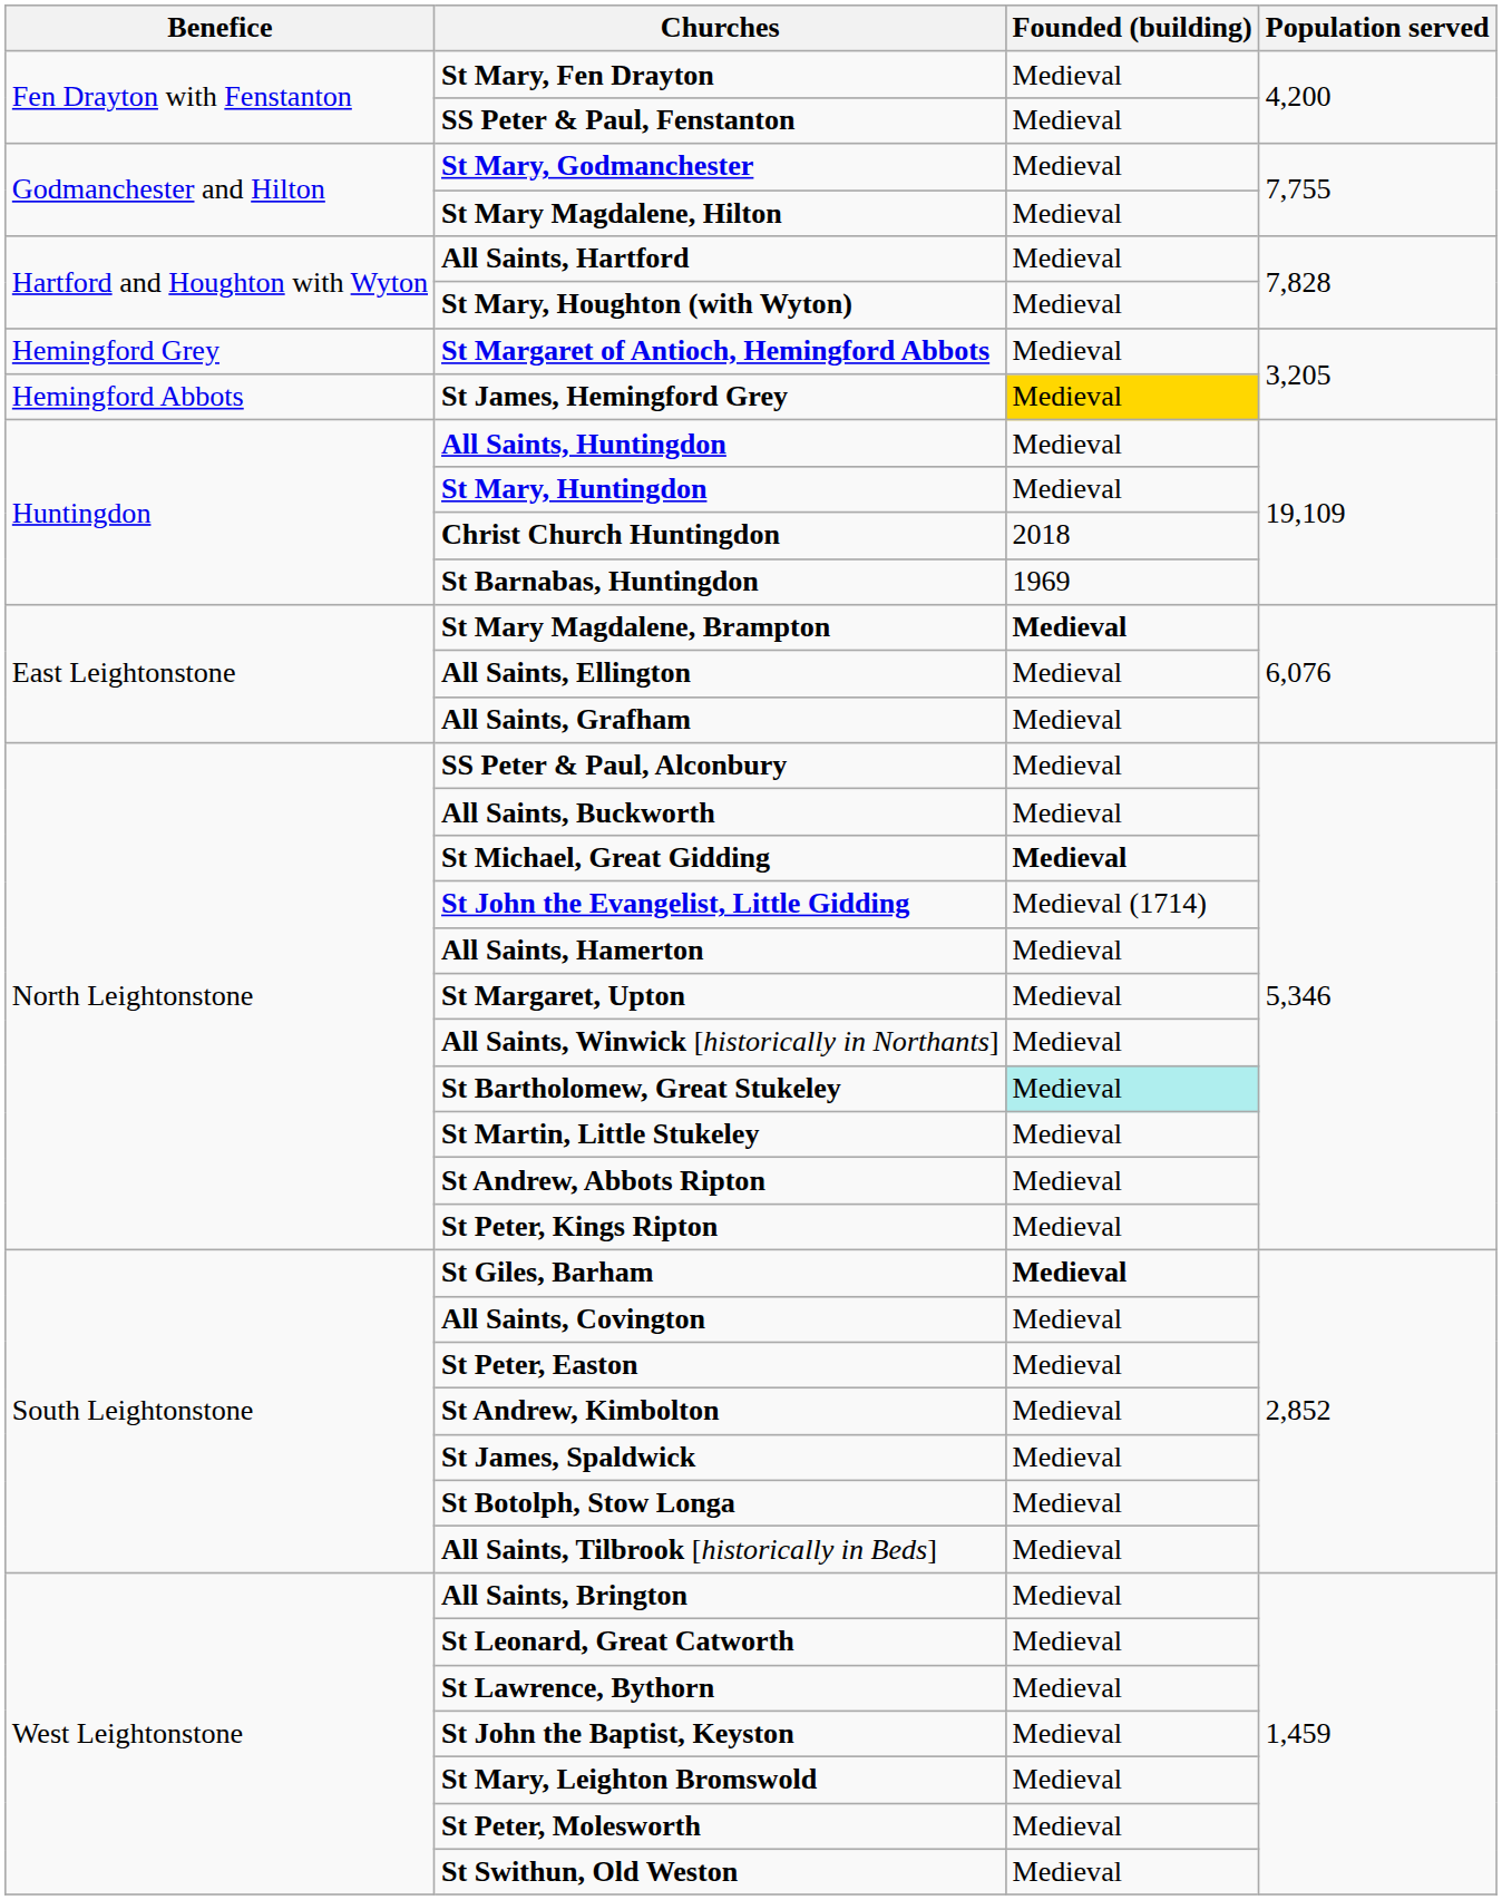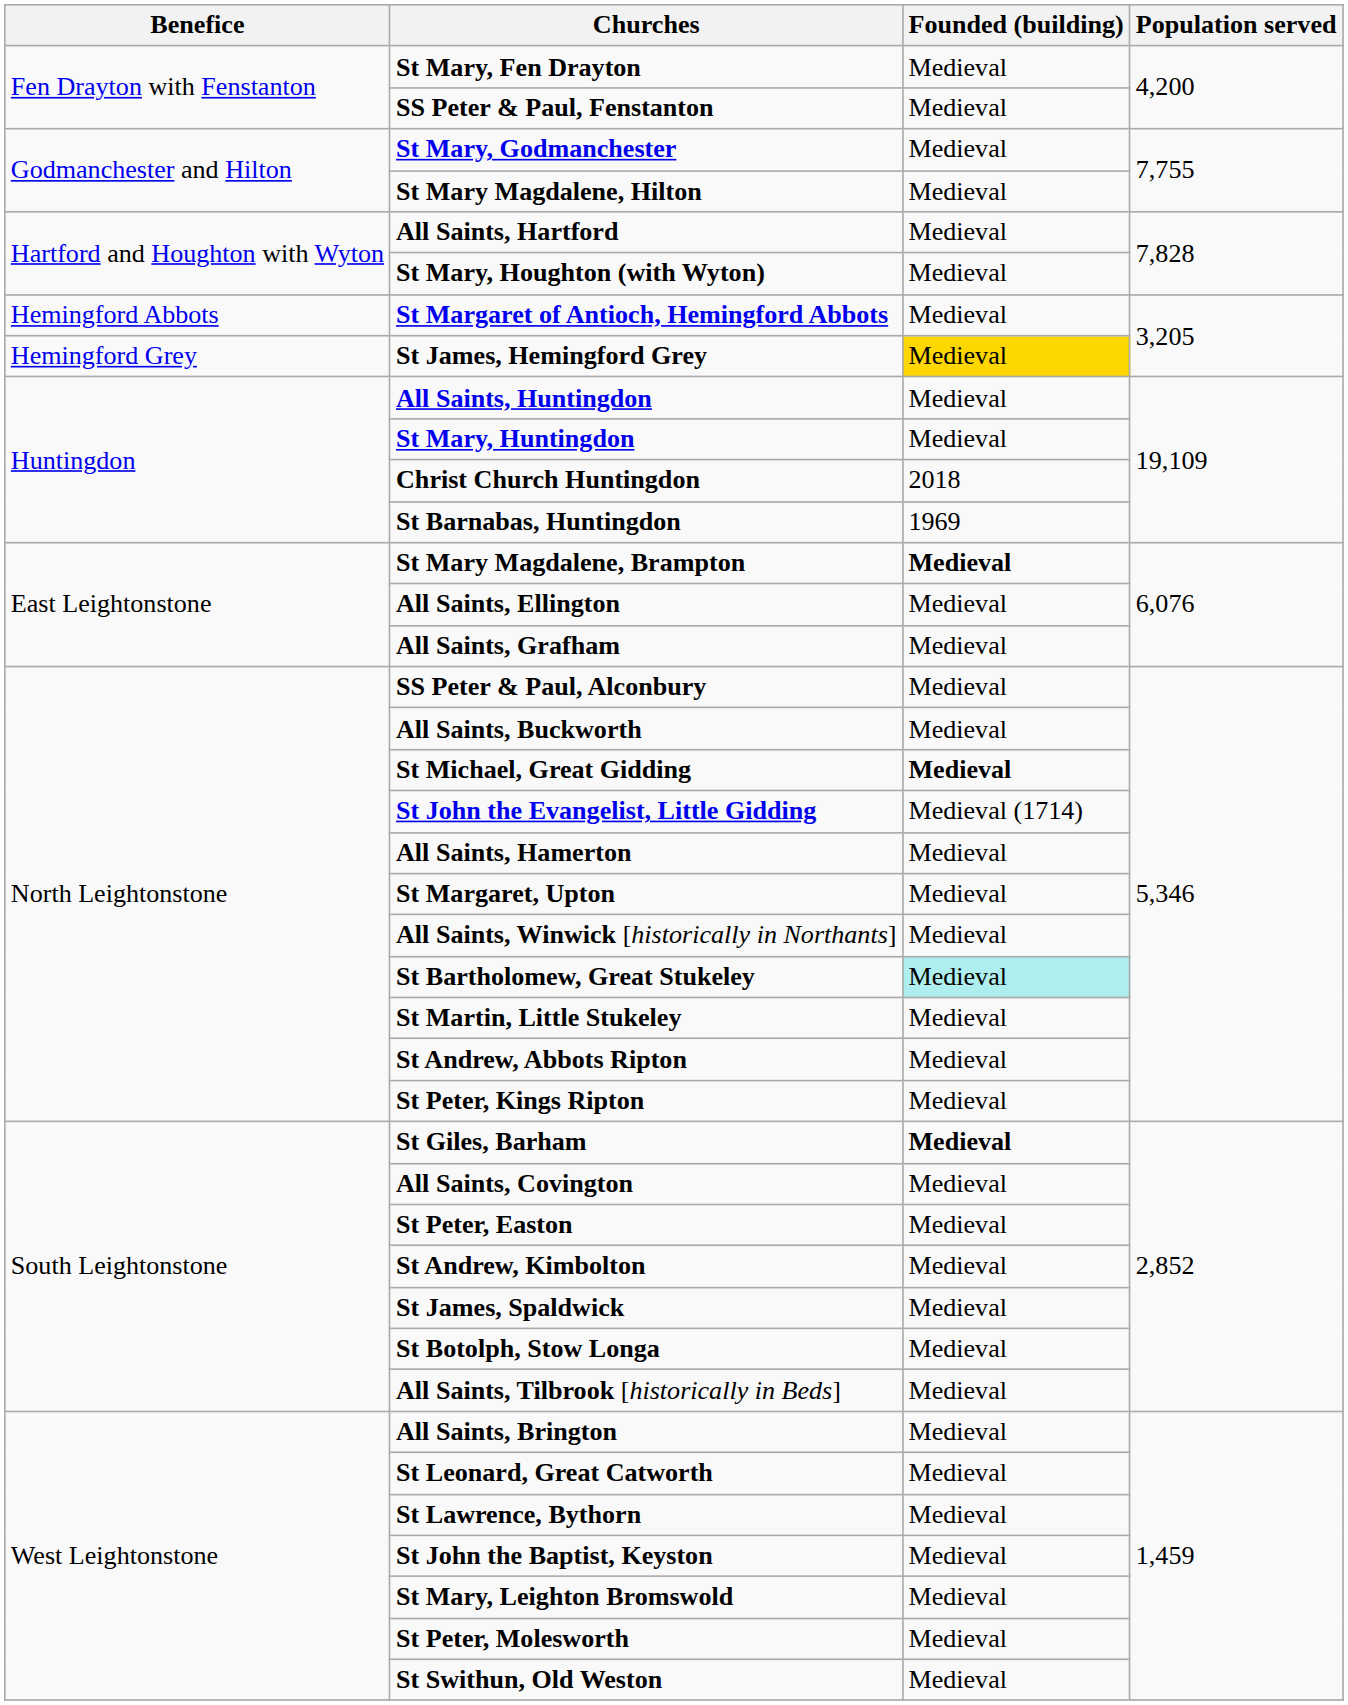 <table class="wikitable">
 <tr>
 <th>Benefice</th>
 <th>Churches</th>
 <th>Founded (building)</th>
 <th>Population served<strong></strong></th>
 </tr>
 <tr>
 <td rowspan="2"><a href='#'>Fen Drayton</a> with <a href='#'>Fenstanton</a></td>
 <td><strong>St Mary, Fen Drayton</strong></td>
 <td>Medieval</td>
 <td rowspan="2">4,200</td>
 </tr>
 <tr>
 <td><strong>SS Peter & Paul, Fenstanton</strong></td>
 <td>Medieval</td>
 </tr>
 <tr>
 <td rowspan="2"><a href='#'>Godmanchester</a> and <a href='#'>Hilton</a></td>
 <td><a href='#'><strong>St Mary, Godmanchester</strong></a></td>
 <td>Medieval</td>
 <td rowspan="2">7,755</td>
 </tr>
 <tr>
 <td><strong>St Mary Magdalene, Hilton</strong></td>
 <td>Medieval</td>
 </tr>
 <tr>
 <td rowspan="2"><a href='#'>Hartford</a> and <a href='#'>Houghton</a> with <a href='#'>Wyton</a></td>
 <td><strong>All Saints, Hartford</strong></td>
 <td>Medieval</td>
 <td rowspan="2">7,828</td>
 </tr>
 <tr>
 <td><strong>St Mary, Houghton (with Wyton)</strong></td>
 <td>Medieval</td>
 </tr>
 <tr>
-<td><a href='#'>Hemingford Grey</a></td>
+<td><a href='#'>Hemingford Abbots</a></td>
 <td><a href='#'><strong>St Margaret of Antioch, Hemingford Abbots</strong></a></td>
 <td>Medieval</td>
 <td rowspan="2">3,205</td>
 </tr>
 <tr>
-<td><a href='#'>Hemingford Abbots</a></td>
+<td><a href='#'>Hemingford Grey</a></td>
 <td><strong>St James, Hemingford Grey</strong></td>
 <td style="background: gold;">Medieval</td>
 </tr>
 <tr>
 <td rowspan="4"><a href='#'>Huntingdon</a></td>
 <td><a href='#'><strong>All Saints, Huntingdon</strong></a></td>
 <td>Medieval</td>
 <td rowspan="4">19,109</td>
 </tr>
 <tr>
 <td><a href='#'><strong>St Mary, Huntingdon</strong></a></td>
 <td>Medieval</td>
 </tr>
 <tr>
 <td><strong>Christ Church Huntingdon</strong></td>
 <td>2018</td>
 </tr>
 <tr>
 <td><strong>St Barnabas, Huntingdon</strong></td>
 <td>1969</td>
 </tr>
 <tr>
 <td rowspan="3">East Leightonstone</td>
 <td><strong>St Mary Magdalene, Brampton</strong></td>
 <td><strong>Medieval</strong></td>
 <td rowspan="3">6,076</td>
 </tr>
 <tr>
 <td><strong>All Saints, Ellington</strong></td>
 <td>Medieval</td>
 </tr>
 <tr>
 <td><strong>All Saints, Grafham</strong></td>
 <td>Medieval</td>
 </tr>
 <tr>
 <td rowspan="11">North Leightonstone</td>
 <td><strong>SS Peter & Paul, Alconbury</strong></td>
 <td>Medieval</td>
 <td rowspan="11">5,346</td>
 </tr>
 <tr>
 <td><strong>All Saints, Buckworth</strong></td>
 <td>Medieval</td>
 </tr>
 <tr>
 <td><strong>St Michael, Great Gidding</strong></td>
 <td><strong>Medieval</strong></td>
 </tr>
 <tr>
 <td><a href='#'><strong>St John the Evangelist, Little Gidding</strong></a></td>
 <td>Medieval (1714)</td>
 </tr>
 <tr>
 <td><strong>All Saints, Hamerton</strong></td>
 <td>Medieval</td>
 </tr>
 <tr>
 <td><strong>St Margaret, Upton</strong></td>
 <td>Medieval</td>
 </tr>
 <tr>
 <td><strong>All Saints, Winwick</strong> [<em>historically in Northants</em>]</td>
 <td>Medieval</td>
 </tr>
 <tr>
 <td><strong>St Bartholomew, Great Stukeley</strong></td>
 <td style="background: paleturquoise;">Medieval</td>
 </tr>
 <tr>
 <td><strong>St Martin, Little Stukeley</strong></td>
 <td>Medieval</td>
 </tr>
 <tr>
 <td><strong>St Andrew, Abbots Ripton</strong></td>
 <td>Medieval</td>
 </tr>
 <tr>
 <td><strong>St Peter, Kings Ripton</strong></td>
 <td>Medieval</td>
 </tr>
 <tr>
 <td rowspan="7">South Leightonstone</td>
 <td><strong>St Giles, Barham</strong></td>
 <td><strong>Medieval</strong></td>
 <td rowspan="7">2,852</td>
 </tr>
 <tr>
 <td><strong>All Saints, Covington</strong></td>
 <td>Medieval</td>
 </tr>
 <tr>
 <td><strong>St Peter, Easton</strong></td>
 <td>Medieval</td>
 </tr>
 <tr>
 <td><strong>St Andrew, Kimbolton</strong></td>
 <td>Medieval</td>
 </tr>
 <tr>
 <td><strong>St James, Spaldwick</strong></td>
 <td>Medieval</td>
 </tr>
 <tr>
 <td><strong>St Botolph, Stow Longa</strong></td>
 <td>Medieval</td>
 </tr>
 <tr>
 <td><strong>All Saints, Tilbrook</strong> [<em>historically in Beds</em>]</td>
 <td>Medieval</td>
 </tr>
 <tr>
 <td rowspan="7">West Leightonstone</td>
 <td><strong>All Saints, Brington</strong></td>
 <td>Medieval</td>
 <td rowspan="7">1,459</td>
 </tr>
 <tr>
 <td><strong>St Leonard, Great Catworth</strong></td>
 <td>Medieval</td>
 </tr>
 <tr>
 <td><strong>St Lawrence, Bythorn</strong></td>
 <td>Medieval</td>
 </tr>
 <tr>
 <td><strong>St John the Baptist, Keyston</strong></td>
 <td>Medieval</td>
 </tr>
 <tr>
 <td><strong>St Mary, Leighton Bromswold</strong></td>
 <td>Medieval</td>
 </tr>
 <tr>
 <td><strong>St Peter, Molesworth</strong></td>
 <td>Medieval</td>
 </tr>
 <tr>
 <td><strong>St Swithun, Old Weston</strong></td>
 <td>Medieval</td>
 </tr>
 </table>
